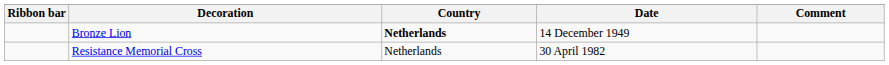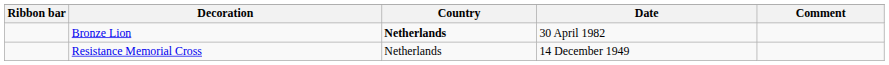 <table class="wikitable" style="width:60%;">
 <tr style="background:#ccf; text-align:center;">
 </tr>
 <tr>
 <th style="width:80px;">Ribbon bar</th>
 <th>Decoration</th>
 <th>Country</th>
 <th>Date</th>
 <th>Comment</th>
 </tr>
 <tr>
 <td></td>
 <td><a href='#'>Bronze Lion</a></td>
 <td><strong>Netherlands</strong></td>
-<td>14 December 1949</td>
+<td>30 April 1982</td>
 <td></td>
 </tr>
 <tr>
 <td></td>
 <td><a href='#'>Resistance Memorial Cross</a></td>
 <td>Netherlands</td>
-<td>30 April 1982</td>
+<td>14 December 1949</td>
 </tr>
 </table>
